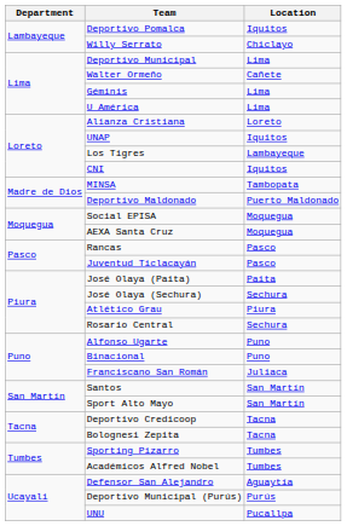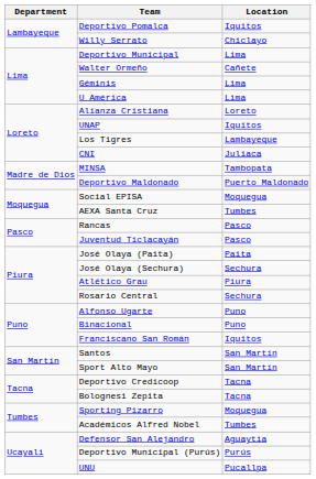 <table class="wikitable">
 <tr>
 <th>Department</th>
 <th>Team</th>
 <th>Location</th>
 </tr>
 <tr>
 <td rowspan="2"><a href='#'>Lambayeque</a></td>
 <td><a href='#'>Deportivo Pomalca</a></td>
 <td><a href='#'>Iquitos</a></td>
 </tr>
 <tr>
 <td><a href='#'>Willy Serrato</a></td>
 <td><a href='#'>Chiclayo</a></td>
 </tr>
 <tr>
 <td rowspan="4"><a href='#'>Lima</a></td>
 <td><a href='#'>Deportivo Municipal</a></td>
 <td><a href='#'>Lima</a></td>
 </tr>
 <tr>
 <td><a href='#'>Walter Ormeño</a></td>
 <td><a href='#'>Cañete</a></td>
 </tr>
 <tr>
 <td><a href='#'>Géminis</a></td>
 <td><a href='#'>Lima</a></td>
 </tr>
 <tr>
 <td><a href='#'>U América</a></td>
 <td><a href='#'>Lima</a></td>
 </tr>
 <tr>
 <td rowspan="4"><a href='#'>Loreto</a></td>
 <td><a href='#'>Alianza Cristiana</a></td>
 <td><a href='#'>Loreto</a></td>
 </tr>
 <tr>
 <td><a href='#'>UNAP</a></td>
 <td><a href='#'>Iquitos</a></td>
 </tr>
 <tr>
 <td>Los Tigres</td>
 <td><a href='#'>Lambayeque</a></td>
 </tr>
 <tr>
 <td><a href='#'>CNI</a></td>
-<td><a href='#'>Iquitos</a></td>
+<td><a href='#'>Juliaca</a></td>
 </tr>
 <tr>
 <td rowspan="2"><a href='#'>Madre de Dios</a></td>
 <td><a href='#'>MINSA</a></td>
 <td><a href='#'>Tambopata</a></td>
 </tr>
 <tr>
 <td><a href='#'>Deportivo Maldonado</a></td>
 <td><a href='#'>Puerto Maldonado</a></td>
 </tr>
 <tr>
 <td rowspan="2"><a href='#'>Moquegua</a></td>
 <td>Social EPISA</td>
 <td><a href='#'>Moquegua</a></td>
 </tr>
 <tr>
 <td>AEXA Santa Cruz</td>
-<td><a href='#'>Moquegua</a></td>
+<td><a href='#'>Tumbes</a></td>
 </tr>
 <tr>
 <td rowspan="2"><a href='#'>Pasco</a></td>
 <td>Rancas</td>
 <td><a href='#'>Pasco</a></td>
 </tr>
 <tr>
 <td><a href='#'>Juventud Ticlacayán</a></td>
 <td><a href='#'>Pasco</a></td>
 </tr>
 <tr>
 <td rowspan="4"><a href='#'>Piura</a></td>
 <td>José Olaya (Paita)</td>
 <td><a href='#'>Paita</a></td>
 </tr>
 <tr>
 <td>José Olaya (Sechura)</td>
 <td><a href='#'>Sechura</a></td>
 </tr>
 <tr>
 <td><a href='#'>Atlético Grau</a></td>
 <td><a href='#'>Piura</a></td>
 </tr>
 <tr>
 <td>Rosario Central</td>
 <td><a href='#'>Sechura</a></td>
 </tr>
 <tr>
 <td rowspan="3"><a href='#'>Puno</a></td>
 <td><a href='#'>Alfonso Ugarte</a></td>
 <td><a href='#'>Puno</a></td>
 </tr>
 <tr>
 <td><a href='#'>Binacional</a></td>
 <td><a href='#'>Puno</a></td>
 </tr>
 <tr>
 <td><a href='#'>Franciscano San Román</a></td>
-<td><a href='#'>Juliaca</a></td>
+<td><a href='#'>Iquitos</a></td>
 </tr>
 <tr>
 <td rowspan="2"><a href='#'>San Martín</a></td>
 <td>Santos</td>
 <td><a href='#'>San Martín</a></td>
 </tr>
 <tr>
 <td>Sport Alto Mayo</td>
 <td><a href='#'>San Martín</a></td>
 </tr>
 <tr>
 <td rowspan="2"><a href='#'>Tacna</a></td>
 <td>Deportivo Credicoop</td>
 <td><a href='#'>Tacna</a></td>
 </tr>
 <tr>
 <td>Bolognesi Zepita</td>
 <td><a href='#'>Tacna</a></td>
 </tr>
 <tr>
 <td rowspan="2"><a href='#'>Tumbes</a></td>
 <td><a href='#'>Sporting Pizarro</a></td>
-<td><a href='#'>Tumbes</a></td>
+<td><a href='#'>Moquegua</a></td>
 </tr>
 <tr>
 <td>Académicos Alfred Nobel</td>
 <td><a href='#'>Tumbes</a></td>
 </tr>
 <tr>
 <td rowspan="3"><a href='#'>Ucayali</a></td>
 <td><a href='#'>Defensor San Alejandro</a></td>
 <td><a href='#'>Aguaytía</a></td>
 </tr>
 <tr>
 <td>Deportivo Municipal (Purús)</td>
 <td><a href='#'>Purús</a></td>
 </tr>
 <tr>
 <td><a href='#'>UNU</a></td>
 <td><a href='#'>Pucallpa</a></td>
 </tr>
 </table>
